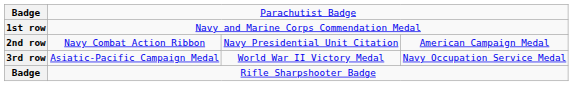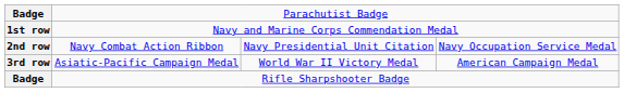 <table class="wikitable" style="margin:1em auto; text-align:center;">
 <tr>
 <th>Badge</th>
 <td colspan="12"><a href='#'>Parachutist Badge</a></td>
 </tr>
 <tr>
 <th>1st row</th>
 <td colspan="12"><a href='#'>Navy and Marine Corps Commendation Medal</a> <br></td>
 </tr>
 <tr>
 <th>2nd row</th>
 <td><a href='#'>Navy Combat Action Ribbon</a></td>
 <td><a href='#'>Navy Presidential Unit Citation</a> <br></td>
-<td><a href='#'>American Campaign Medal</a></td>
+<td><a href='#'>Navy Occupation Service Medal</a></td>
 </tr>
 <tr>
 <th>3rd row</th>
 <td><a href='#'>Asiatic-Pacific Campaign Medal</a> <br></td>
 <td><a href='#'>World War II Victory Medal</a></td>
-<td><a href='#'>Navy Occupation Service Medal</a></td>
+<td><a href='#'>American Campaign Medal</a></td>
 </tr>
 <tr>
 <th>Badge</th>
 <td colspan="12"><a href='#'>Rifle Sharpshooter Badge</a></td>
 </tr>
 </table>
